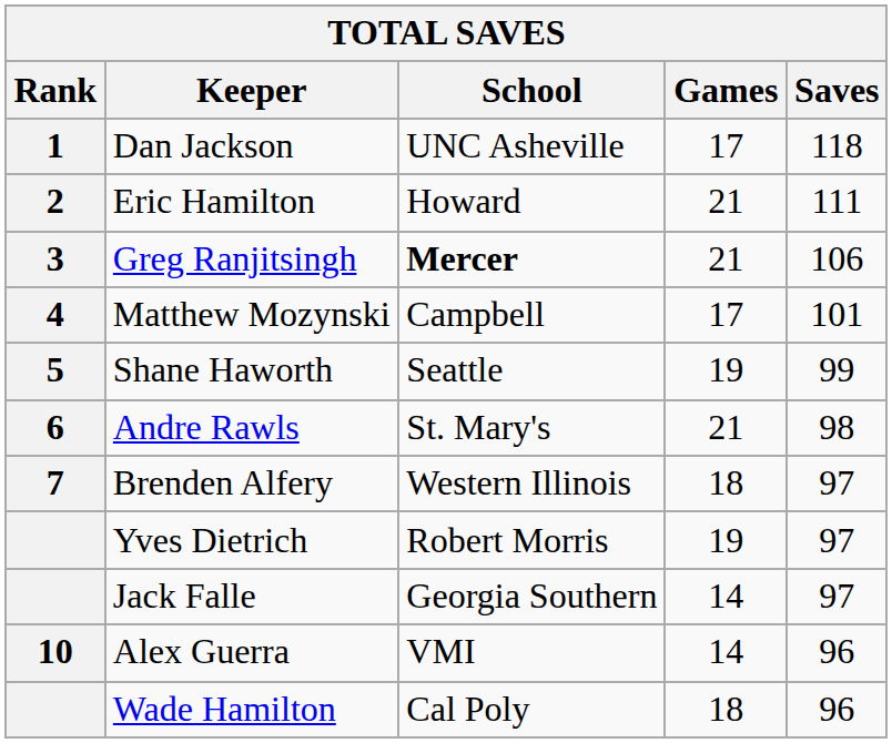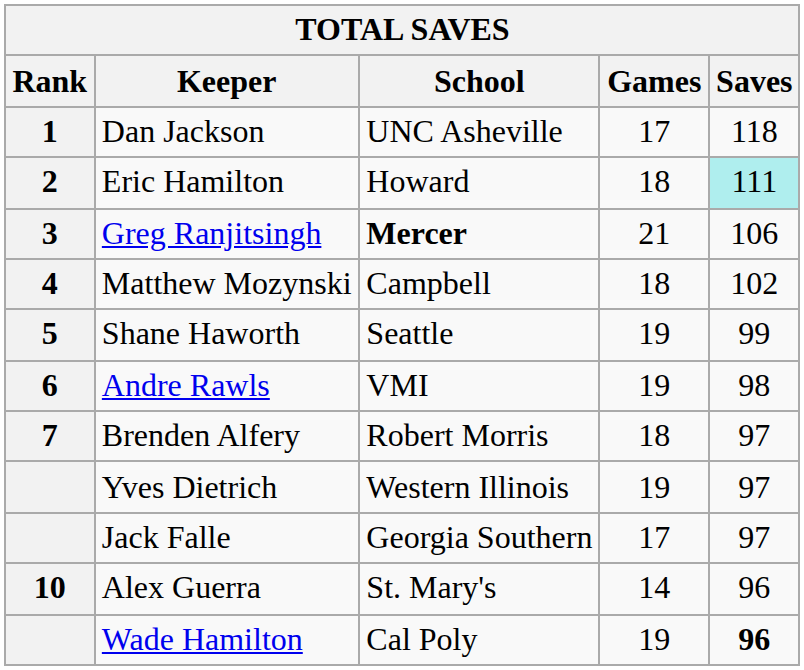 <table class="wikitable">
 <tr>
 <th colspan=5>TOTAL SAVES</th>
 </tr>
 <tr>
 <th>Rank</th>
 <th>Keeper</th>
 <th>School</th>
 <th>Games</th>
 <th>Saves</th>
 </tr>
 <tr>
 <th>1</th>
 <td>Dan Jackson</td>
 <td>UNC Asheville</td>
 <td style="text-align:center;">17</td>
 <td style="text-align:center;">118</td>
 </tr>
 <tr>
 <th>2</th>
 <td>Eric Hamilton</td>
 <td>Howard</td>
-<td style="text-align:center;">21</td>
-<td style="text-align:center;">111</td>
+<td style="text-align:center;">18</td>
+<td style="background: paleturquoise; text-align:center;">111</td>
 </tr>
 <tr>
 <th>3</th>
 <td><a href='#'>Greg Ranjitsingh</a></td>
 <td><strong>Mercer</strong></td>
 <td style="text-align:center;">21</td>
 <td style="text-align:center;">106</td>
 </tr>
 <tr>
 <th>4</th>
 <td>Matthew Mozynski</td>
 <td>Campbell</td>
-<td style="text-align:center;">17</td>
-<td style="text-align:center;">101</td>
+<td style="text-align:center;">18</td>
+<td style="text-align:center;">102</td>
 </tr>
 <tr>
 <th>5</th>
 <td>Shane Haworth</td>
 <td>Seattle</td>
 <td style="text-align:center;">19</td>
 <td style="text-align:center;">99</td>
 </tr>
 <tr>
 <th>6</th>
 <td><a href='#'>Andre Rawls</a></td>
-<td>St. Mary's</td>
-<td style="text-align:center;">21</td>
+<td>VMI</td>
+<td style="text-align:center;">19</td>
 <td style="text-align:center;">98</td>
 </tr>
 <tr>
 <th>7</th>
 <td>Brenden Alfery</td>
-<td>Western Illinois</td>
+<td>Robert Morris</td>
 <td style="text-align:center;">18</td>
 <td style="text-align:center;">97</td>
 </tr>
 <tr>
 <th></th>
 <td>Yves Dietrich</td>
-<td>Robert Morris</td>
+<td>Western Illinois</td>
 <td style="text-align:center;">19</td>
 <td style="text-align:center;">97</td>
 </tr>
 <tr>
 <th></th>
 <td>Jack Falle</td>
 <td>Georgia Southern</td>
-<td style="text-align:center;">14</td>
+<td style="text-align:center;">17</td>
 <td style="text-align:center;">97</td>
 </tr>
 <tr>
 <th>10</th>
 <td>Alex Guerra</td>
-<td>VMI</td>
+<td>St. Mary's</td>
 <td style="text-align:center;">14</td>
 <td style="text-align:center;">96</td>
 </tr>
 <tr>
 <th></th>
 <td><a href='#'>Wade Hamilton</a></td>
 <td>Cal Poly</td>
-<td style="text-align:center;">18</td>
-<td style="text-align:center;">96</td>
+<td style="text-align:center;">19</td>
+<td style="text-align:center;"><strong>96</strong></td>
 </tr>
 <tr>
 </tr>
 </table>
